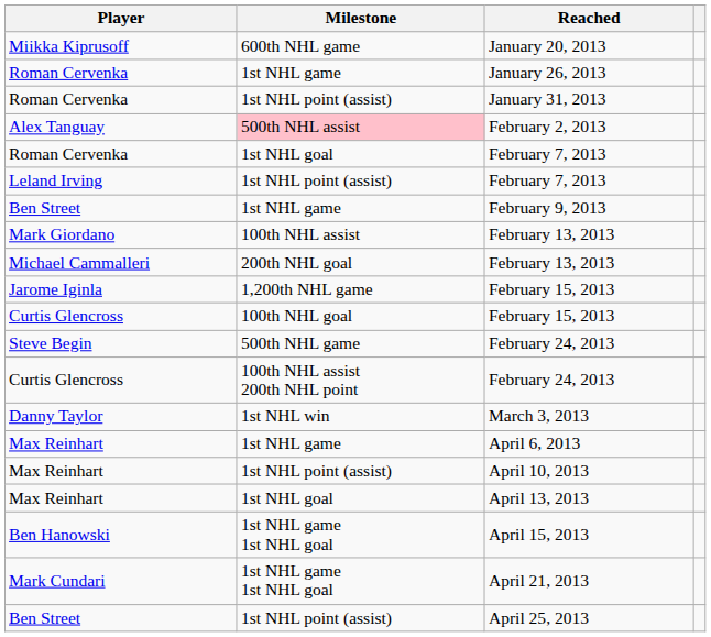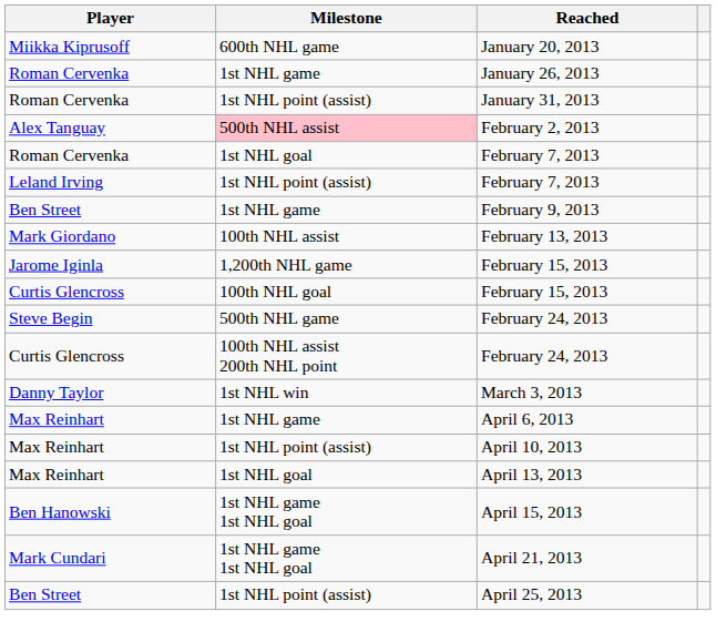 <table class="wikitable" style="width:52%;">
 <tr>
 <th>Player</th>
 <th>Milestone</th>
 <th>Reached</th>
 <th></th>
 </tr>
 <tr>
 <td><a href='#'>Miikka Kiprusoff</a></td>
 <td>600th NHL game</td>
 <td>January 20, 2013</td>
 <td></td>
 </tr>
 <tr>
 <td><a href='#'>Roman Cervenka</a></td>
 <td>1st NHL game</td>
 <td>January 26, 2013</td>
 <td></td>
 </tr>
 <tr>
 <td>Roman Cervenka</td>
 <td>1st NHL point (assist)</td>
 <td>January 31, 2013</td>
 <td></td>
 </tr>
 <tr>
 <td><a href='#'>Alex Tanguay</a></td>
 <td style="background: pink;">500th NHL assist</td>
 <td>February 2, 2013</td>
 <td></td>
 </tr>
 <tr>
 <td>Roman Cervenka</td>
 <td>1st NHL goal</td>
 <td>February 7, 2013</td>
 <td></td>
 </tr>
 <tr>
 <td><a href='#'>Leland Irving</a></td>
 <td>1st NHL point (assist)</td>
 <td>February 7, 2013</td>
 <td></td>
 </tr>
 <tr>
 <td><a href='#'>Ben Street</a></td>
 <td>1st NHL game</td>
 <td>February 9, 2013</td>
 <td></td>
 </tr>
 <tr>
 <td><a href='#'>Mark Giordano</a></td>
 <td>100th NHL assist</td>
-<td>February 13, 2013</td>
-<td></td>
-</tr>
-<tr>
-<td><a href='#'>Michael Cammalleri</a></td>
-<td>200th NHL goal</td>
 <td>February 13, 2013</td>
 <td></td>
 </tr>
 <tr>
 <td><a href='#'>Jarome Iginla</a></td>
 <td>1,200th NHL game</td>
 <td>February 15, 2013</td>
 <td></td>
 </tr>
 <tr>
 <td><a href='#'>Curtis Glencross</a></td>
 <td>100th NHL goal</td>
 <td>February 15, 2013</td>
 <td></td>
 </tr>
 <tr>
 <td><a href='#'>Steve Begin</a></td>
 <td>500th NHL game</td>
 <td>February 24, 2013</td>
 <td></td>
 </tr>
 <tr>
 <td>Curtis Glencross</td>
 <td>100th NHL assist<br>200th NHL point</td>
 <td>February 24, 2013</td>
 <td></td>
 </tr>
 <tr>
 <td><a href='#'>Danny Taylor</a></td>
 <td>1st NHL win</td>
 <td>March 3, 2013</td>
 <td></td>
 </tr>
 <tr>
 <td><a href='#'>Max Reinhart</a></td>
 <td>1st NHL game</td>
 <td>April 6, 2013</td>
 <td></td>
 </tr>
 <tr>
 <td>Max Reinhart</td>
 <td>1st NHL point (assist)</td>
 <td>April 10, 2013</td>
 <td></td>
 </tr>
 <tr>
 <td>Max Reinhart</td>
 <td>1st NHL goal</td>
 <td>April 13, 2013</td>
 <td></td>
 </tr>
 <tr>
 <td><a href='#'>Ben Hanowski</a></td>
 <td>1st NHL game<br>1st NHL goal</td>
 <td>April 15, 2013</td>
 <td></td>
 </tr>
 <tr>
 <td><a href='#'>Mark Cundari</a></td>
 <td>1st NHL game<br>1st NHL goal</td>
 <td>April 21, 2013</td>
 <td></td>
 </tr>
 <tr>
 <td><a href='#'>Ben Street</a></td>
 <td>1st NHL point (assist)</td>
 <td>April 25, 2013</td>
 <td></td>
 </tr>
 </table>
